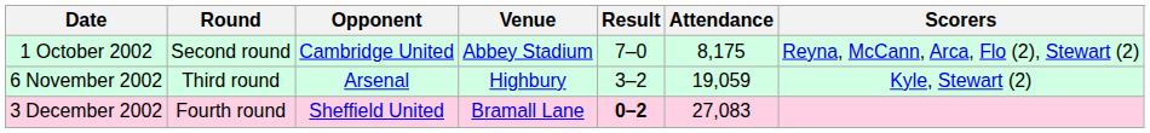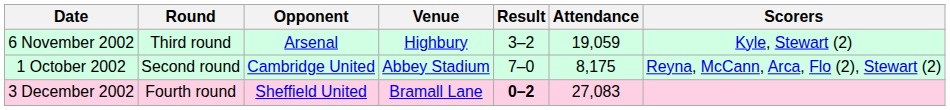 <table class="wikitable sortable" style="font-size:100%; text-align:center">
 <tr>
 <th>Date</th>
 <th>Round</th>
 <th>Opponent</th>
 <th>Venue</th>
 <th>Result</th>
 <th>Attendance</th>
 <th>Scorers</th>
 </tr>
 <tr style="background-color: #d0ffe3;">
+<td>6 November 2002</td>
+<td>Third round</td>
+<td><a href='#'>Arsenal</a></td>
+<td><a href='#'>Highbury</a></td>
+<td>3–2</td>
+<td>19,059</td>
+<td><a href='#'>Kyle</a>, <a href='#'>Stewart</a> (2)</td>
+</tr>
+<tr style="background-color: #d0ffe3;">
 <td>1 October 2002</td>
 <td>Second round</td>
 <td><a href='#'>Cambridge United</a></td>
 <td><a href='#'>Abbey Stadium</a></td>
 <td>7–0</td>
 <td>8,175</td>
 <td><a href='#'>Reyna</a>, <a href='#'>McCann</a>, <a href='#'>Arca</a>, <a href='#'>Flo</a> (2), <a href='#'>Stewart</a> (2)</td>
-</tr>
-<tr style="background-color: #d0ffe3;">
-<td>6 November 2002</td>
-<td>Third round</td>
-<td><a href='#'>Arsenal</a></td>
-<td><a href='#'>Highbury</a></td>
-<td>3–2</td>
-<td>19,059</td>
-<td><a href='#'>Kyle</a>, <a href='#'>Stewart</a> (2)</td>
 </tr>
 <tr style="background-color: #ffd0e3;">
 <td>3 December 2002</td>
 <td>Fourth round</td>
 <td><a href='#'>Sheffield United</a></td>
 <td><a href='#'>Bramall Lane</a></td>
 <td><strong>0–2</strong></td>
 <td>27,083</td>
 <td></td>
 </tr>
 </table>
